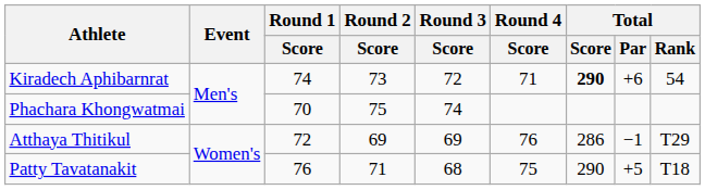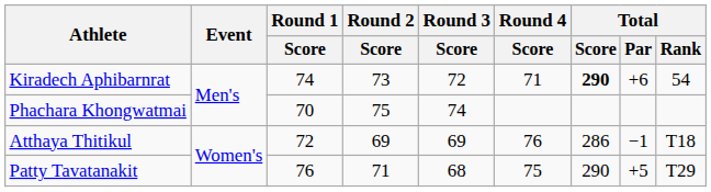 <table class=wikitable style=font-size:90%;text-align:center>
 <tr>
 <th rowspan=2>Athlete</th>
 <th rowspan=2>Event</th>
 <th>Round 1</th>
 <th>Round 2</th>
 <th>Round 3</th>
 <th>Round 4</th>
 <th colspan=3>Total</th>
 </tr>
 <tr style=font-size:95%>
 <th>Score</th>
 <th>Score</th>
 <th>Score</th>
 <th>Score</th>
 <th>Score</th>
 <th>Par</th>
 <th>Rank</th>
 </tr>
 <tr>
 <td align=left><a href='#'>Kiradech Aphibarnrat</a></td>
 <td align=left rowspan=2><a href='#'>Men's</a></td>
 <td>74</td>
 <td>73</td>
 <td>72</td>
 <td>71</td>
 <td><strong>290</strong></td>
 <td>+6</td>
 <td>54</td>
 </tr>
 <tr>
 <td align=left><a href='#'>Phachara Khongwatmai</a></td>
 <td>70</td>
 <td>75</td>
 <td>74</td>
 <td></td>
 <td></td>
 <td></td>
 <td></td>
 </tr>
 <tr>
 <td align=left><a href='#'>Atthaya Thitikul</a></td>
 <td align=left rowspan=2><a href='#'>Women's</a></td>
 <td>72</td>
 <td>69</td>
 <td>69</td>
 <td>76</td>
 <td>286</td>
 <td>−1</td>
-<td>T29</td>
+<td>T18</td>
 </tr>
 <tr>
 <td align=left><a href='#'>Patty Tavatanakit</a></td>
 <td>76</td>
 <td>71</td>
 <td>68</td>
 <td>75</td>
 <td>290</td>
 <td>+5</td>
-<td>T18</td>
+<td>T29</td>
 </tr>
 </table>
